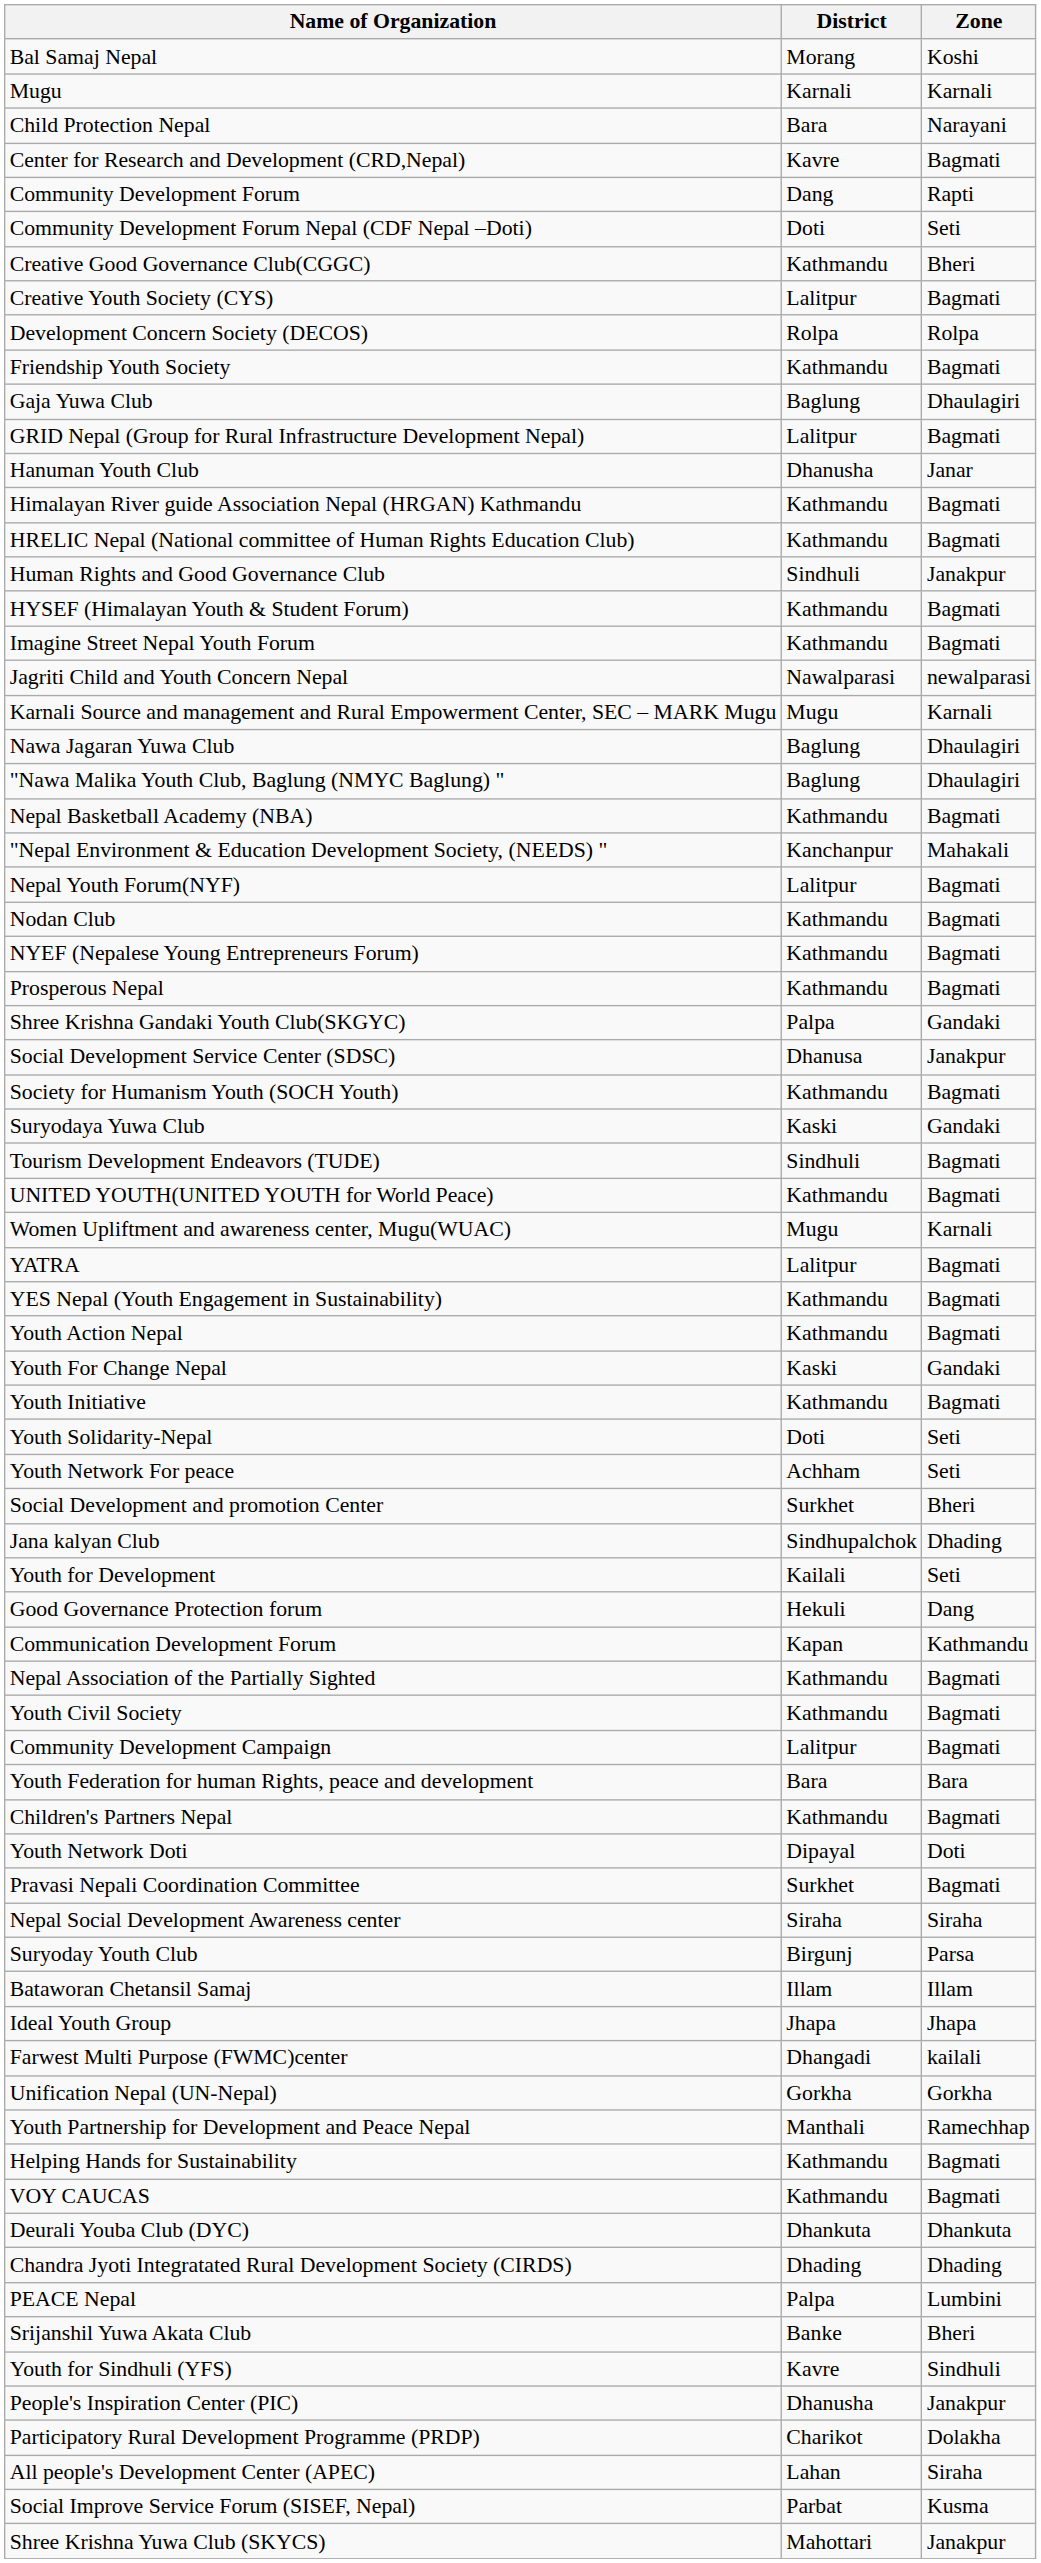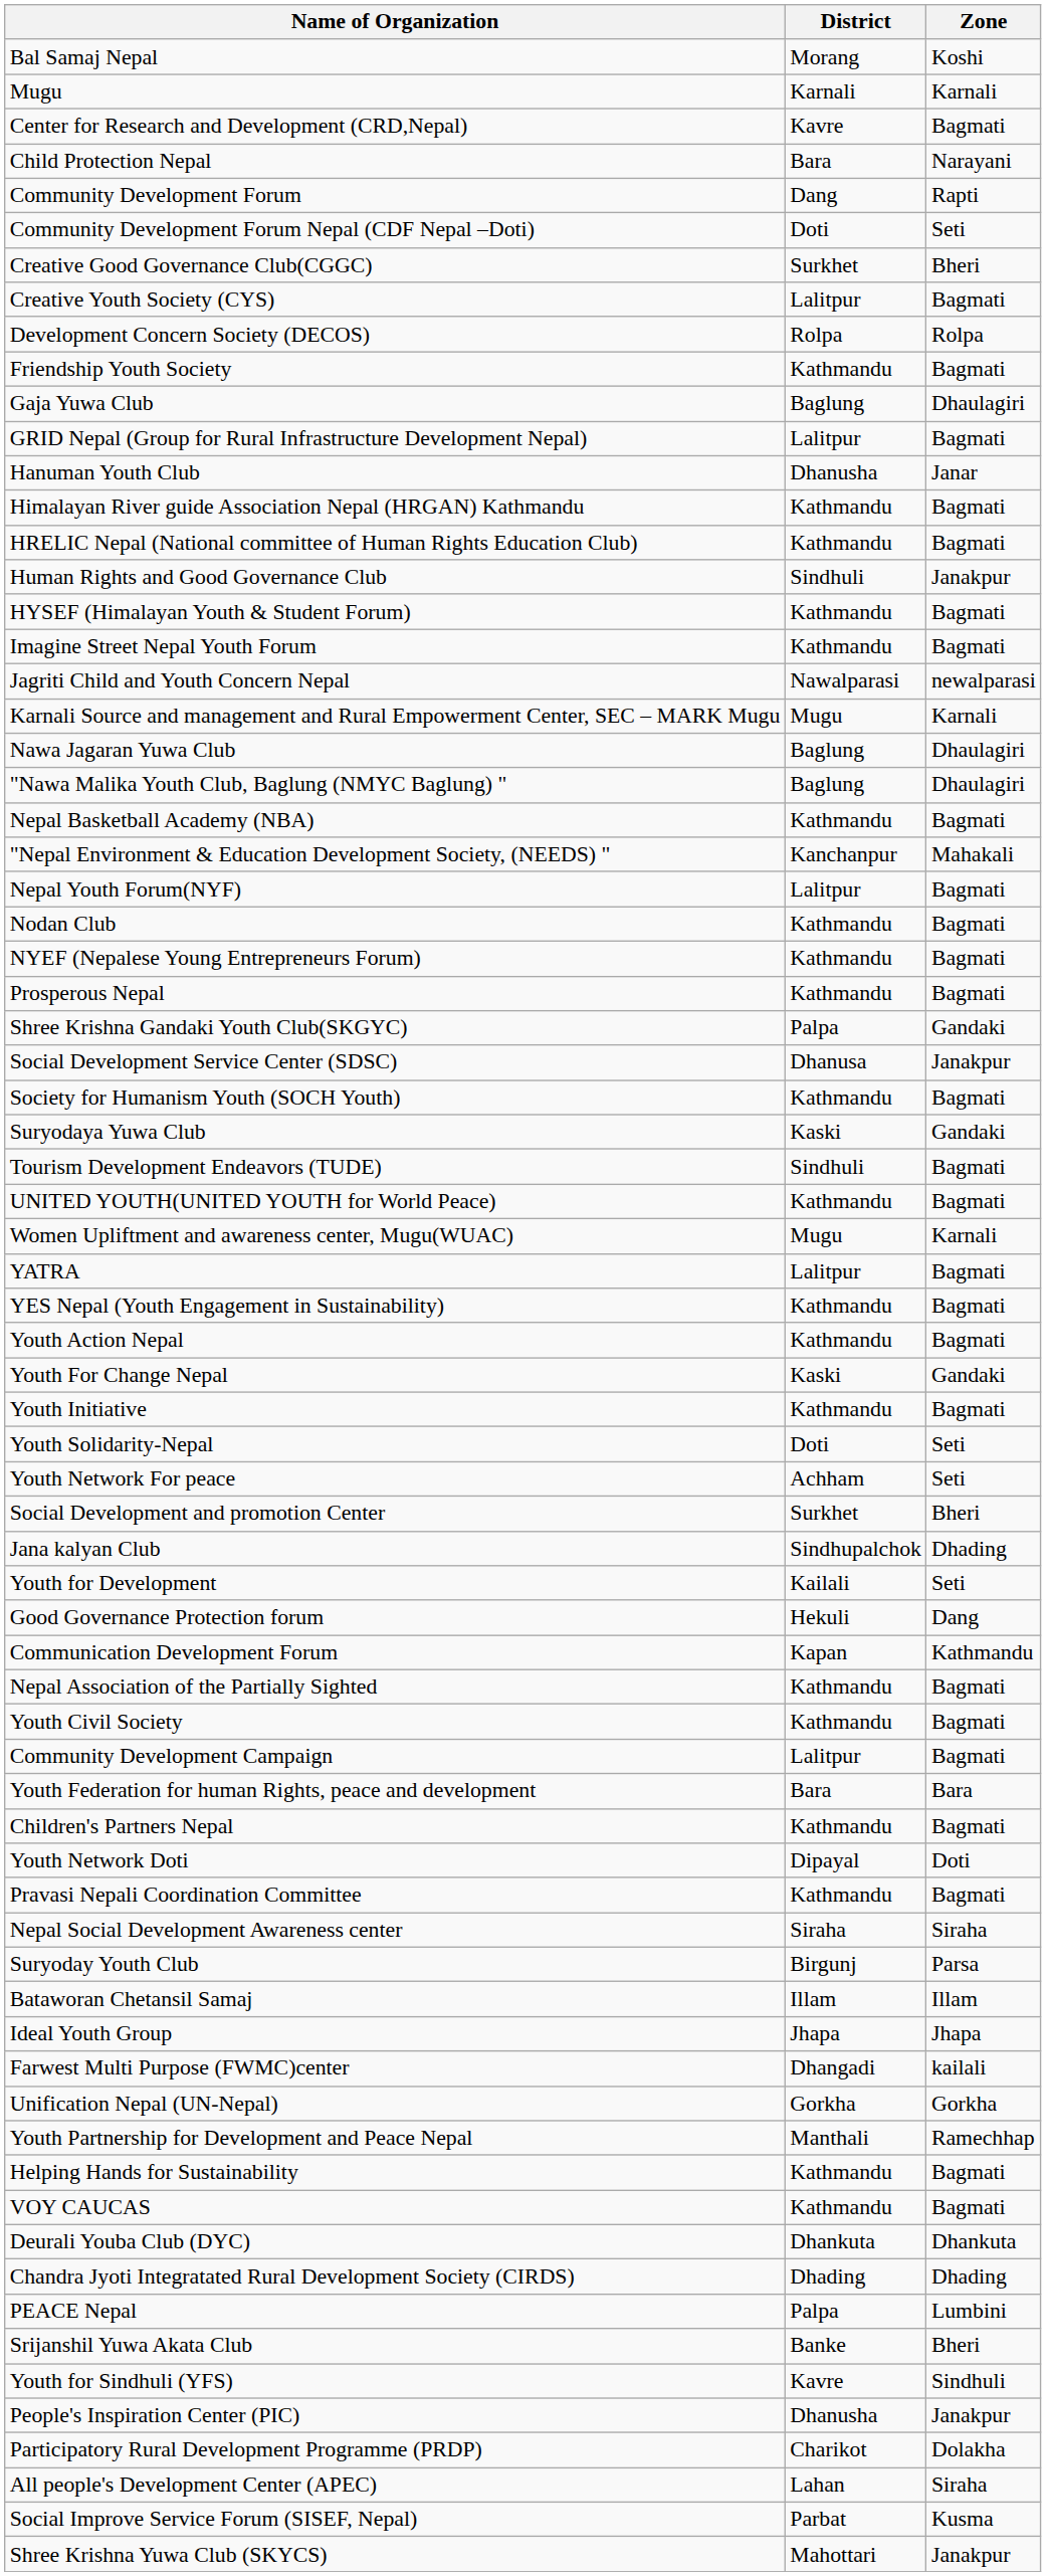 <table class="wikitable">
 <tr>
 <th>Name of Organization</th>
 <th>District</th>
 <th>Zone</th>
 </tr>
 <tr>
 <td>Bal Samaj Nepal</td>
 <td>Morang</td>
 <td>Koshi</td>
 </tr>
 <tr>
 <td>Mugu</td>
 <td>Karnali</td>
 <td>Karnali</td>
 </tr>
 <tr>
+<td>Center for Research and Development (CRD,Nepal)</td>
+<td>Kavre</td>
+<td>Bagmati</td>
+</tr>
+<tr>
 <td>Child Protection Nepal</td>
 <td>Bara</td>
 <td>Narayani</td>
-</tr>
-<tr>
-<td>Center for Research and Development (CRD,Nepal)</td>
-<td>Kavre</td>
-<td>Bagmati</td>
 </tr>
 <tr>
 <td>Community Development Forum</td>
 <td>Dang</td>
 <td>Rapti</td>
 </tr>
 <tr>
 <td>Community Development Forum Nepal (CDF Nepal –Doti)</td>
 <td>Doti</td>
 <td>Seti</td>
 </tr>
 <tr>
 <td>Creative Good Governance Club(CGGC)</td>
-<td>Kathmandu</td>
+<td>Surkhet</td>
 <td>Bheri</td>
 </tr>
 <tr>
 <td>Creative Youth Society (CYS)</td>
 <td>Lalitpur</td>
 <td>Bagmati</td>
 </tr>
 <tr>
 <td>Development Concern Society (DECOS)</td>
 <td>Rolpa</td>
 <td>Rolpa</td>
 </tr>
 <tr>
 <td>Friendship Youth Society</td>
 <td>Kathmandu</td>
 <td>Bagmati</td>
 </tr>
 <tr>
 <td>Gaja Yuwa Club</td>
 <td>Baglung</td>
 <td>Dhaulagiri</td>
 </tr>
 <tr>
 <td>GRID Nepal (Group for Rural Infrastructure Development Nepal)</td>
 <td>Lalitpur</td>
 <td>Bagmati</td>
 </tr>
 <tr>
 <td>Hanuman Youth Club</td>
 <td>Dhanusha</td>
 <td>Janar</td>
 </tr>
 <tr>
 <td>Himalayan River guide Association Nepal (HRGAN) Kathmandu</td>
 <td>Kathmandu</td>
 <td>Bagmati</td>
 </tr>
 <tr>
 <td>HRELIC Nepal (National committee of Human Rights Education Club)</td>
 <td>Kathmandu</td>
 <td>Bagmati</td>
 </tr>
 <tr>
 <td>Human Rights and Good Governance Club</td>
 <td>Sindhuli</td>
 <td>Janakpur</td>
 </tr>
 <tr>
 <td>HYSEF (Himalayan Youth & Student Forum)</td>
 <td>Kathmandu</td>
 <td>Bagmati</td>
 </tr>
 <tr>
 <td>Imagine Street Nepal Youth Forum</td>
 <td>Kathmandu</td>
 <td>Bagmati</td>
 </tr>
 <tr>
 <td>Jagriti Child and Youth Concern Nepal</td>
 <td>Nawalparasi</td>
 <td>newalparasi</td>
 </tr>
 <tr>
 <td>Karnali Source and  management and Rural Empowerment Center, SEC – MARK Mugu</td>
 <td>Mugu</td>
 <td>Karnali</td>
 </tr>
 <tr>
 <td>Nawa Jagaran Yuwa Club</td>
 <td>Baglung</td>
 <td>Dhaulagiri</td>
 </tr>
 <tr>
 <td>"Nawa Malika Youth Club, Baglung (NMYC Baglung) "</td>
 <td>Baglung</td>
 <td>Dhaulagiri</td>
 </tr>
 <tr>
 <td>Nepal Basketball Academy (NBA)</td>
 <td>Kathmandu</td>
 <td>Bagmati</td>
 </tr>
 <tr>
 <td>"Nepal Environment & Education Development Society, (NEEDS) "</td>
 <td>Kanchanpur</td>
 <td>Mahakali</td>
 </tr>
 <tr>
 <td>Nepal Youth Forum(NYF)</td>
 <td>Lalitpur</td>
 <td>Bagmati</td>
 </tr>
 <tr>
 <td>Nodan Club</td>
 <td>Kathmandu</td>
 <td>Bagmati</td>
 </tr>
 <tr>
 <td>NYEF (Nepalese Young Entrepreneurs Forum)</td>
 <td>Kathmandu</td>
 <td>Bagmati</td>
 </tr>
 <tr>
 <td>Prosperous Nepal</td>
 <td>Kathmandu</td>
 <td>Bagmati</td>
 </tr>
 <tr>
 <td>Shree Krishna Gandaki Youth Club(SKGYC)</td>
 <td>Palpa</td>
 <td>Gandaki</td>
 </tr>
 <tr>
 <td>Social Development Service Center (SDSC)</td>
 <td>Dhanusa</td>
 <td>Janakpur</td>
 </tr>
 <tr>
 <td>Society for Humanism Youth (SOCH Youth)</td>
 <td>Kathmandu</td>
 <td>Bagmati</td>
 </tr>
 <tr>
 <td>Suryodaya Yuwa Club</td>
 <td>Kaski</td>
 <td>Gandaki</td>
 </tr>
 <tr>
 <td>Tourism Development Endeavors (TUDE)</td>
 <td>Sindhuli</td>
 <td>Bagmati</td>
 </tr>
 <tr>
 <td>UNITED YOUTH(UNITED YOUTH for World Peace)</td>
 <td>Kathmandu</td>
 <td>Bagmati</td>
 </tr>
 <tr>
 <td>Women Upliftment and awareness center, Mugu(WUAC)</td>
 <td>Mugu</td>
 <td>Karnali</td>
 </tr>
 <tr>
 <td>YATRA</td>
 <td>Lalitpur</td>
 <td>Bagmati</td>
 </tr>
 <tr>
 <td>YES Nepal (Youth Engagement in Sustainability)</td>
 <td>Kathmandu</td>
 <td>Bagmati</td>
 </tr>
 <tr>
 <td>Youth Action Nepal</td>
 <td>Kathmandu</td>
 <td>Bagmati</td>
 </tr>
 <tr>
 <td>Youth For Change Nepal</td>
 <td>Kaski</td>
 <td>Gandaki</td>
 </tr>
 <tr>
 <td>Youth Initiative</td>
 <td>Kathmandu</td>
 <td>Bagmati</td>
 </tr>
 <tr>
 <td>Youth Solidarity-Nepal</td>
 <td>Doti</td>
 <td>Seti</td>
 </tr>
 <tr>
 <td>Youth Network For peace</td>
 <td>Achham</td>
 <td>Seti</td>
 </tr>
 <tr>
 <td>Social Development and promotion Center</td>
 <td>Surkhet</td>
 <td>Bheri</td>
 </tr>
 <tr>
 <td>Jana kalyan Club</td>
 <td>Sindhupalchok</td>
 <td>Dhading</td>
 </tr>
 <tr>
 <td>Youth for Development</td>
 <td>Kailali</td>
 <td>Seti</td>
 </tr>
 <tr>
 <td>Good Governance Protection forum</td>
 <td>Hekuli</td>
 <td>Dang</td>
 </tr>
 <tr>
 <td>Communication Development Forum</td>
 <td>Kapan</td>
 <td>Kathmandu</td>
 </tr>
 <tr>
 <td>Nepal Association of the Partially Sighted</td>
 <td>Kathmandu</td>
 <td>Bagmati</td>
 </tr>
 <tr>
 <td>Youth Civil Society</td>
 <td>Kathmandu</td>
 <td>Bagmati</td>
 </tr>
 <tr>
 <td>Community Development Campaign</td>
 <td>Lalitpur</td>
 <td>Bagmati</td>
 </tr>
 <tr>
 <td>Youth Federation for human Rights, peace and development</td>
 <td>Bara</td>
 <td>Bara</td>
 </tr>
 <tr>
 <td>Children's Partners Nepal</td>
 <td>Kathmandu</td>
 <td>Bagmati</td>
 </tr>
 <tr>
 <td>Youth Network Doti</td>
 <td>Dipayal</td>
 <td>Doti</td>
 </tr>
 <tr>
 <td>Pravasi Nepali Coordination Committee</td>
-<td>Surkhet</td>
+<td>Kathmandu</td>
 <td>Bagmati</td>
 </tr>
 <tr>
 <td>Nepal Social Development Awareness center</td>
 <td>Siraha</td>
 <td>Siraha</td>
 </tr>
 <tr>
 <td>Suryoday Youth Club</td>
 <td>Birgunj</td>
 <td>Parsa</td>
 </tr>
 <tr>
 <td>Bataworan Chetansil Samaj</td>
 <td>Illam</td>
 <td>Illam</td>
 </tr>
 <tr>
 <td>Ideal Youth Group</td>
 <td>Jhapa</td>
 <td>Jhapa</td>
 </tr>
 <tr>
 <td>Farwest Multi Purpose (FWMC)center</td>
 <td>Dhangadi</td>
 <td>kailali</td>
 </tr>
 <tr>
 <td>Unification Nepal (UN-Nepal)</td>
 <td>Gorkha</td>
 <td>Gorkha</td>
 </tr>
 <tr>
 <td>Youth Partnership for Development and Peace Nepal</td>
 <td>Manthali</td>
 <td>Ramechhap</td>
 </tr>
 <tr>
 <td>Helping Hands for Sustainability</td>
 <td>Kathmandu</td>
 <td>Bagmati</td>
 </tr>
 <tr>
 <td>VOY CAUCAS</td>
 <td>Kathmandu</td>
 <td>Bagmati</td>
 </tr>
 <tr>
 <td>Deurali Youba Club (DYC)</td>
 <td>Dhankuta</td>
 <td>Dhankuta</td>
 </tr>
 <tr>
 <td>Chandra Jyoti Integratated Rural Development Society (CIRDS)</td>
 <td>Dhading</td>
 <td>Dhading</td>
 </tr>
 <tr>
 <td>PEACE Nepal</td>
 <td>Palpa</td>
 <td>Lumbini</td>
 </tr>
 <tr>
 <td>Srijanshil Yuwa Akata Club</td>
 <td>Banke</td>
 <td>Bheri</td>
 </tr>
 <tr>
 <td>Youth for Sindhuli (YFS)</td>
 <td>Kavre</td>
 <td>Sindhuli</td>
 </tr>
 <tr>
 <td>People's Inspiration Center (PIC)</td>
 <td>Dhanusha</td>
 <td>Janakpur</td>
 </tr>
 <tr>
 <td>Participatory Rural Development Programme (PRDP)</td>
 <td>Charikot</td>
 <td>Dolakha</td>
 </tr>
 <tr>
 <td>All people's Development Center (APEC)</td>
 <td>Lahan</td>
 <td>Siraha</td>
 </tr>
 <tr>
 <td>Social Improve Service Forum (SISEF, Nepal)</td>
 <td>Parbat</td>
 <td>Kusma</td>
 </tr>
 <tr>
 <td>Shree Krishna Yuwa Club (SKYCS)</td>
 <td>Mahottari</td>
 <td>Janakpur</td>
 </tr>
 </table>
